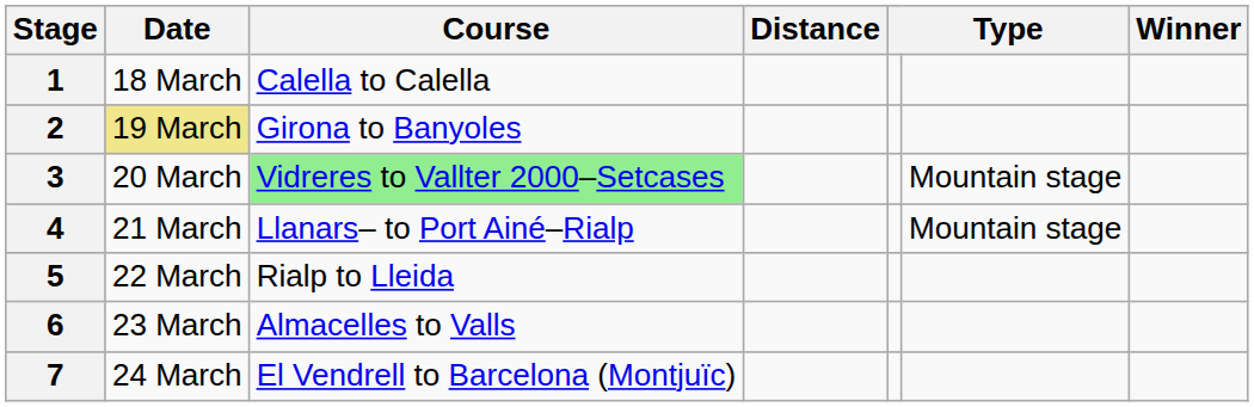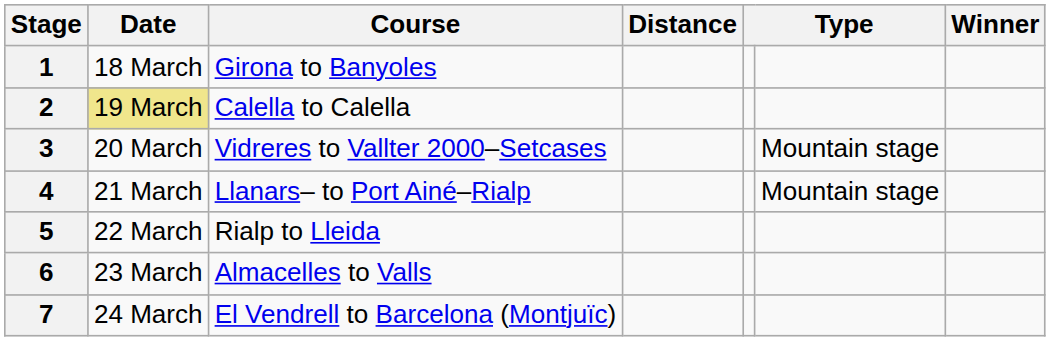 <table class="wikitable">
 <tr>
 <th scope="col">Stage</th>
 <th scope="col">Date</th>
 <th scope="col">Course</th>
 <th scope="col">Distance</th>
 <th scope="col" colspan="2">Type</th>
 <th scope="col">Winner</th>
 </tr>
 <tr>
 <th scope="row">1</th>
 <td style="text-align:right;">18 March</td>
-<td><a href='#'>Calella</a> to Calella</td>
+<td><a href='#'>Girona</a> to <a href='#'>Banyoles</a></td>
 <td></td>
 <td></td>
 <td></td>
 <td></td>
 </tr>
 <tr>
 <th scope="row">2</th>
 <td style="background: khaki; text-align:right;">19 March</td>
-<td><a href='#'>Girona</a> to <a href='#'>Banyoles</a></td>
+<td><a href='#'>Calella</a> to Calella</td>
 <td></td>
 <td></td>
 <td></td>
 <td></td>
 </tr>
 <tr>
 <th scope="row">3</th>
 <td style="text-align:right;">20 March</td>
-<td style="background: lightgreen;"><a href='#'>Vidreres</a> to <a href='#'>Vallter 2000</a>–<a href='#'>Setcases</a></td>
+<td><a href='#'>Vidreres</a> to <a href='#'>Vallter 2000</a>–<a href='#'>Setcases</a></td>
 <td></td>
 <td></td>
 <td>Mountain stage</td>
 <td></td>
 </tr>
 <tr>
 <th scope="row">4</th>
 <td style="text-align:right;">21 March</td>
 <td><a href='#'>Llanars</a>– to <a href='#'>Port Ainé</a>–<a href='#'>Rialp</a></td>
 <td></td>
 <td></td>
 <td>Mountain stage</td>
 <td></td>
 </tr>
 <tr>
 <th scope="row">5</th>
 <td style="text-align:right;">22 March</td>
 <td>Rialp to <a href='#'>Lleida</a></td>
 <td></td>
 <td></td>
 <td></td>
 <td></td>
 </tr>
 <tr>
 <th scope="row">6</th>
 <td style="text-align:right;">23 March</td>
 <td><a href='#'>Almacelles</a> to <a href='#'>Valls</a></td>
 <td></td>
 <td></td>
 <td></td>
 <td></td>
 </tr>
 <tr>
 <th scope="row">7</th>
 <td style="text-align:right;">24 March</td>
 <td><a href='#'>El Vendrell</a> to <a href='#'>Barcelona</a> (<a href='#'>Montjuïc</a>)</td>
 <td></td>
 <td></td>
 <td></td>
 <td></td>
 </tr>
 </table>
